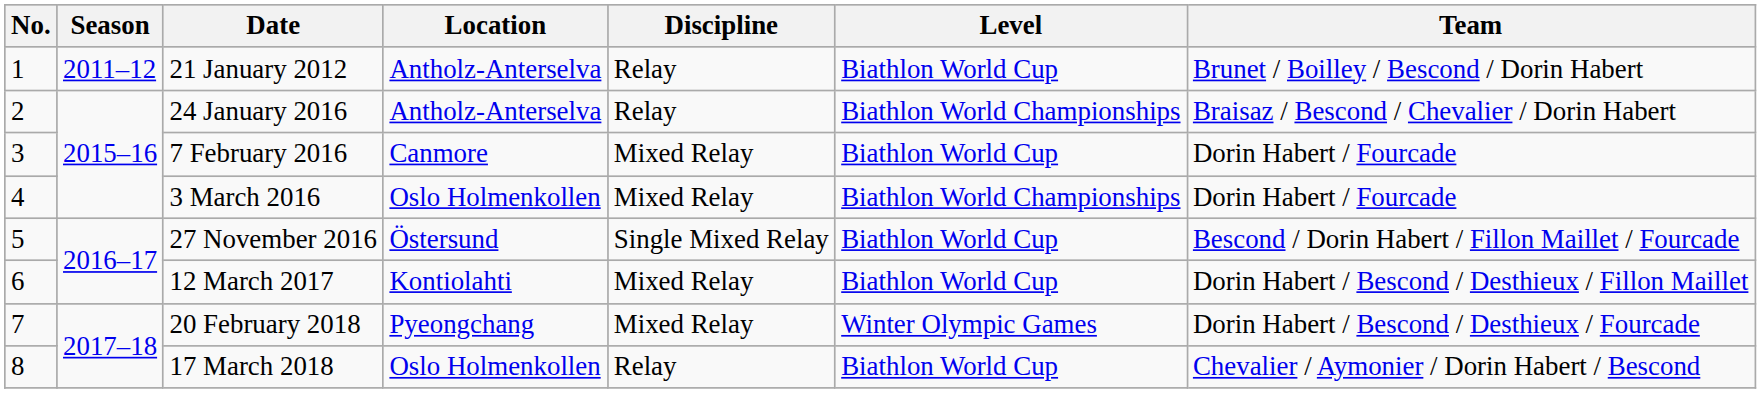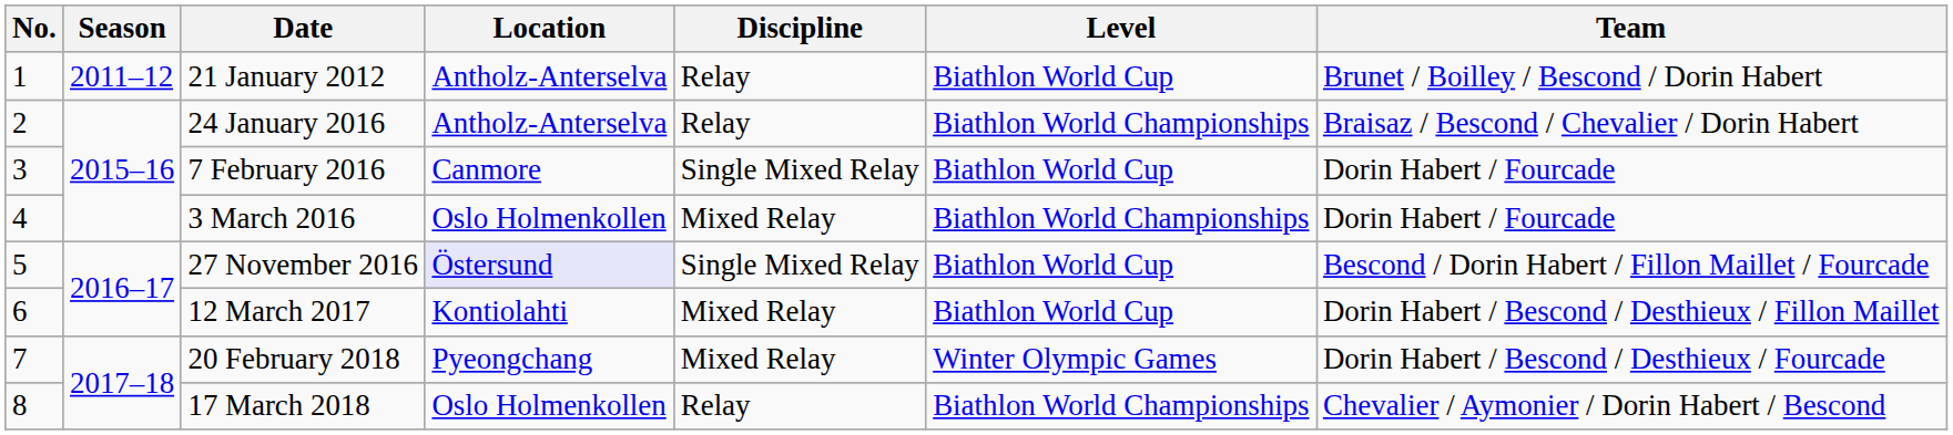 <table class="wikitable sortable" style="text-align:left">
 <tr>
 <th>No.</th>
 <th>Season</th>
 <th>Date</th>
 <th>Location</th>
 <th>Discipline</th>
 <th>Level</th>
 <th>Team</th>
 </tr>
 <tr>
 <td>1</td>
 <td rowspan=1><a href='#'>2011–12</a></td>
 <td>21 January 2012</td>
 <td> <a href='#'>Antholz-Anterselva</a></td>
 <td>Relay</td>
 <td><a href='#'>Biathlon World Cup</a></td>
 <td><a href='#'>Brunet</a> / <a href='#'>Boilley</a> / <a href='#'>Bescond</a> / Dorin Habert</td>
 </tr>
 <tr>
 <td>2</td>
 <td rowspan=3><a href='#'>2015–16</a></td>
 <td>24 January 2016</td>
 <td> <a href='#'>Antholz-Anterselva</a></td>
 <td>Relay</td>
 <td><a href='#'>Biathlon World Championships</a></td>
 <td><a href='#'>Braisaz</a> / <a href='#'>Bescond</a> / <a href='#'>Chevalier</a> / Dorin Habert</td>
 </tr>
 <tr>
 <td>3</td>
 <td>7 February 2016</td>
 <td> <a href='#'>Canmore</a></td>
-<td>Mixed Relay</td>
+<td>Single Mixed Relay</td>
 <td><a href='#'>Biathlon World Cup</a></td>
 <td>Dorin Habert / <a href='#'>Fourcade</a></td>
 </tr>
 <tr>
 <td>4</td>
 <td>3 March 2016</td>
 <td> <a href='#'>Oslo Holmenkollen</a></td>
 <td>Mixed Relay</td>
 <td><a href='#'>Biathlon World Championships</a></td>
 <td>Dorin Habert / <a href='#'>Fourcade</a></td>
 </tr>
 <tr>
 <td>5</td>
 <td rowspan=2><a href='#'>2016–17</a></td>
 <td>27 November 2016</td>
-<td> <a href='#'>Östersund</a></td>
+<td style="background: lavender;"> <a href='#'>Östersund</a></td>
 <td>Single Mixed Relay</td>
 <td><a href='#'>Biathlon World Cup</a></td>
 <td><a href='#'>Bescond</a> / Dorin Habert / <a href='#'>Fillon Maillet</a> / <a href='#'>Fourcade</a></td>
 </tr>
 <tr>
 <td>6</td>
 <td>12 March 2017</td>
 <td> <a href='#'>Kontiolahti</a></td>
 <td>Mixed Relay</td>
 <td><a href='#'>Biathlon World Cup</a></td>
 <td>Dorin Habert / <a href='#'>Bescond</a> / <a href='#'>Desthieux</a> / <a href='#'>Fillon Maillet</a></td>
 </tr>
 <tr>
 <td>7</td>
 <td rowspan=2><a href='#'>2017–18</a></td>
 <td>20 February 2018</td>
 <td> <a href='#'>Pyeongchang</a></td>
 <td>Mixed Relay</td>
 <td><a href='#'>Winter Olympic Games</a></td>
 <td>Dorin Habert / <a href='#'>Bescond</a> / <a href='#'>Desthieux</a> / <a href='#'>Fourcade</a></td>
 </tr>
 <tr>
 <td>8</td>
 <td>17 March 2018</td>
 <td> <a href='#'>Oslo Holmenkollen</a></td>
 <td>Relay</td>
-<td><a href='#'>Biathlon World Cup</a></td>
+<td><a href='#'>Biathlon World Championships</a></td>
 <td><a href='#'>Chevalier</a> / <a href='#'>Aymonier</a> / Dorin Habert / <a href='#'>Bescond</a></td>
 </tr>
 </table>
